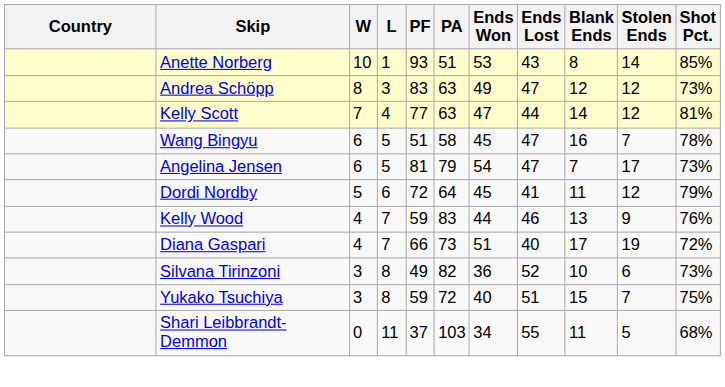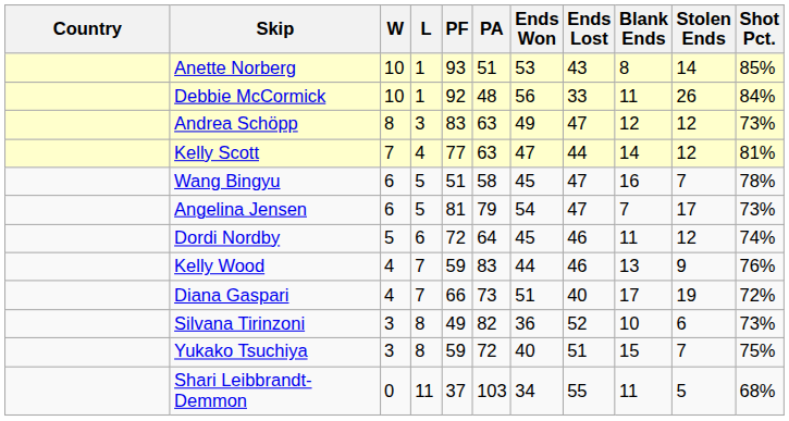 <table class="wikitable">
 <tr>
 <th bgcolor="#efefef" width="140">Country</th>
 <th bgcolor="#efefef" width="180">Skip</th>
 <th bgcolor="#efefef" width="20">W</th>
 <th bgcolor="#efefef" width="20">L</th>
 <th bgcolor="#efefef" width="20">PF</th>
 <th bgcolor="#efefef" width="20">PA</th>
 <th bgcolor="#efefef" width="20">Ends <br> Won</th>
 <th bgcolor="#efefef" width="20">Ends <br> Lost</th>
 <th bgcolor="#efefef" width="20">Blank <br> Ends</th>
 <th bgcolor="#efefef" width="20">Stolen <br> Ends</th>
 <th bgcolor="#efefef" width="20">Shot <br> Pct.</th>
 </tr>
 <tr bgcolor="#ffffcc">
 <td></td>
 <td><a href='#'>Anette Norberg</a></td>
 <td>10</td>
 <td>1</td>
 <td>93</td>
 <td>51</td>
 <td>53</td>
 <td>43</td>
 <td>8</td>
 <td>14</td>
 <td>85%</td>
+</tr>
+<tr bgcolor="#ffffcc">
+<td></td>
+<td><a href='#'>Debbie McCormick</a></td>
+<td>10</td>
+<td>1</td>
+<td>92</td>
+<td>48</td>
+<td>56</td>
+<td>33</td>
+<td>11</td>
+<td>26</td>
+<td>84%</td>
 </tr>
 <tr bgcolor="#ffffcc">
 <td></td>
 <td><a href='#'>Andrea Schöpp</a></td>
 <td>8</td>
 <td>3</td>
 <td>83</td>
 <td>63</td>
 <td>49</td>
 <td>47</td>
 <td>12</td>
 <td>12</td>
 <td>73%</td>
 </tr>
 <tr bgcolor="#ffffcc">
 <td></td>
 <td><a href='#'>Kelly Scott</a></td>
 <td>7</td>
 <td>4</td>
 <td>77</td>
 <td>63</td>
 <td>47</td>
 <td>44</td>
 <td>14</td>
 <td>12</td>
 <td>81%</td>
 </tr>
 <tr>
 <td></td>
 <td><a href='#'>Wang Bingyu</a></td>
 <td>6</td>
 <td>5</td>
 <td>51</td>
 <td>58</td>
 <td>45</td>
 <td>47</td>
 <td>16</td>
 <td>7</td>
 <td>78%</td>
 </tr>
 <tr>
 <td></td>
 <td><a href='#'>Angelina Jensen</a></td>
 <td>6</td>
 <td>5</td>
 <td>81</td>
 <td>79</td>
 <td>54</td>
 <td>47</td>
 <td>7</td>
 <td>17</td>
 <td>73%</td>
 </tr>
 <tr>
 <td></td>
 <td><a href='#'>Dordi Nordby</a></td>
 <td>5</td>
 <td>6</td>
 <td>72</td>
 <td>64</td>
 <td>45</td>
-<td>41</td>
+<td>46</td>
 <td>11</td>
 <td>12</td>
-<td>79%</td>
+<td>74%</td>
 </tr>
 <tr>
 <td></td>
 <td><a href='#'>Kelly Wood</a></td>
 <td>4</td>
 <td>7</td>
 <td>59</td>
 <td>83</td>
 <td>44</td>
 <td>46</td>
 <td>13</td>
 <td>9</td>
 <td>76%</td>
 </tr>
 <tr>
 <td></td>
 <td><a href='#'>Diana Gaspari</a></td>
 <td>4</td>
 <td>7</td>
 <td>66</td>
 <td>73</td>
 <td>51</td>
 <td>40</td>
 <td>17</td>
 <td>19</td>
 <td>72%</td>
 </tr>
 <tr>
 <td></td>
 <td><a href='#'>Silvana Tirinzoni</a></td>
 <td>3</td>
 <td>8</td>
 <td>49</td>
 <td>82</td>
 <td>36</td>
 <td>52</td>
 <td>10</td>
 <td>6</td>
 <td>73%</td>
 </tr>
 <tr>
 <td></td>
 <td><a href='#'>Yukako Tsuchiya</a></td>
 <td>3</td>
 <td>8</td>
 <td>59</td>
 <td>72</td>
 <td>40</td>
 <td>51</td>
 <td>15</td>
 <td>7</td>
 <td>75%</td>
 </tr>
 <tr>
 <td></td>
 <td><a href='#'>Shari Leibbrandt-Demmon</a></td>
 <td>0</td>
 <td>11</td>
 <td>37</td>
 <td>103</td>
 <td>34</td>
 <td>55</td>
 <td>11</td>
 <td>5</td>
 <td>68%</td>
 </tr>
 </table>
